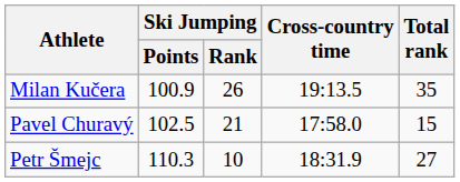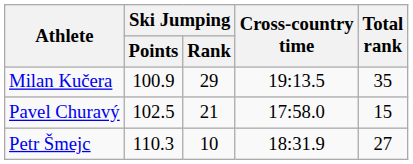 <table class="wikitable" style="font-size:90%">
 <tr>
 <th rowspan="2">Athlete</th>
 <th colspan="2">Ski Jumping</th>
 <th rowspan="2">Cross-country <br> time</th>
 <th rowspan="2">Total <br> rank</th>
 </tr>
 <tr>
 <th>Points</th>
 <th>Rank</th>
 </tr>
 <tr>
 <td><a href='#'>Milan Kučera</a></td>
 <td align="center">100.9</td>
-<td align="center">26</td>
+<td align="center">29</td>
 <td align="center">19:13.5</td>
 <td align="center">35</td>
 </tr>
 <tr>
 <td><a href='#'>Pavel Churavý</a></td>
 <td align="center">102.5</td>
 <td align="center">21</td>
 <td align="center">17:58.0</td>
 <td align="center">15</td>
 </tr>
 <tr>
 <td><a href='#'>Petr Šmejc</a></td>
 <td align="center">110.3</td>
 <td align="center">10</td>
 <td align="center">18:31.9</td>
 <td align="center">27</td>
 </tr>
 </table>
